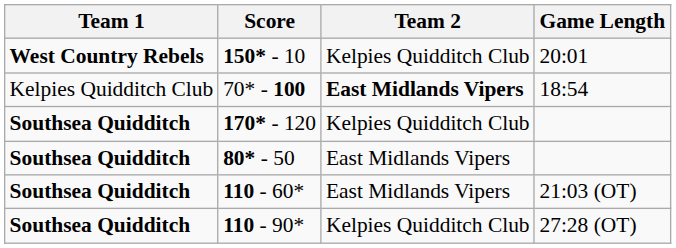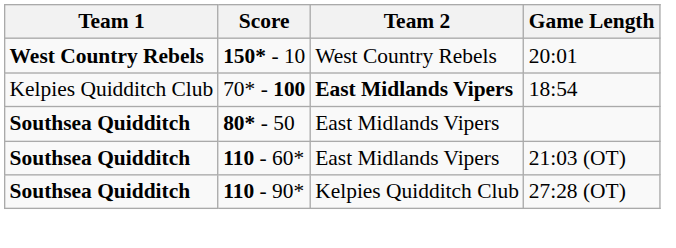 <table class="wikitable">
 <tr>
 <th>Team 1</th>
 <th>Score</th>
 <th>Team 2</th>
 <th>Game Length</th>
 </tr>
 <tr>
 <td><strong>West Country Rebels</strong></td>
 <td><strong>150*</strong> - 10</td>
-<td>Kelpies Quidditch Club</td>
+<td>West Country Rebels</td>
 <td>20:01</td>
 </tr>
 <tr>
 <td>Kelpies Quidditch Club</td>
 <td>70* - <strong>100</strong></td>
 <td><strong>East Midlands Vipers</strong></td>
 <td>18:54</td>
-</tr>
-<tr>
-<td><strong>Southsea Quidditch</strong></td>
-<td><strong>170*</strong> - 120</td>
-<td>Kelpies Quidditch Club</td>
-<td></td>
 </tr>
 <tr>
 <td><strong>Southsea Quidditch</strong></td>
 <td><strong>80*</strong> - 50</td>
 <td>East Midlands Vipers</td>
 <td></td>
 </tr>
 <tr>
 <td><strong>Southsea Quidditch</strong></td>
 <td><strong>110</strong> - 60*</td>
 <td>East Midlands Vipers</td>
 <td>21:03 (OT)</td>
 </tr>
 <tr>
 <td><strong>Southsea Quidditch</strong></td>
 <td><strong>110</strong> - 90*</td>
 <td>Kelpies Quidditch Club</td>
 <td>27:28 (OT)</td>
 </tr>
 </table>
